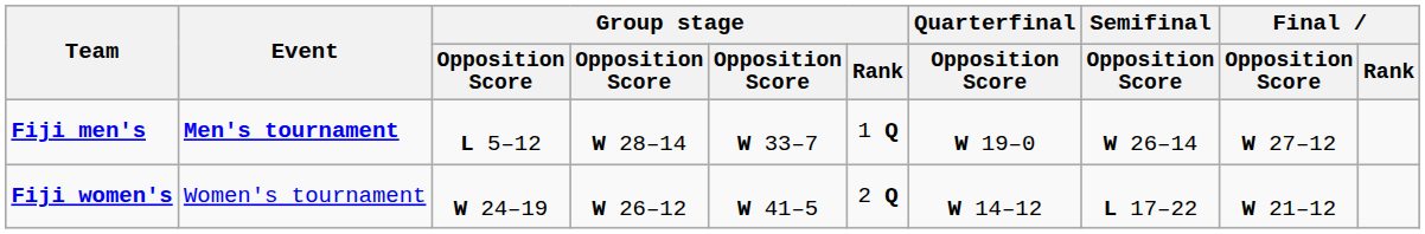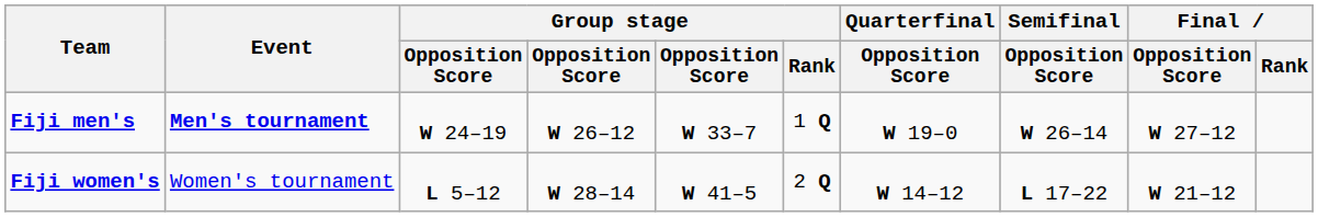 <table class=wikitable style=font-size:90%;text-align:center>
 <tr>
 <th rowspan=2>Team</th>
 <th rowspan=2>Event</th>
 <th colspan=4>Group stage</th>
 <th>Quarterfinal</th>
 <th>Semifinal</th>
 <th colspan=2>Final / </th>
 </tr>
 <tr style=font-size:95%>
 <th>Opposition<br>Score</th>
 <th>Opposition<br>Score</th>
 <th>Opposition<br>Score</th>
 <th>Rank</th>
 <th>Opposition<br>Score</th>
 <th>Opposition<br>Score</th>
 <th>Opposition<br>Score</th>
 <th>Rank</th>
 </tr>
 <tr>
 <td align=left><strong><a href='#'>Fiji men's</a></strong></td>
 <td align=left><strong><a href='#'>Men's tournament</a></strong></td>
-<td><br><strong>L</strong> 5–12</td>
-<td><br><strong>W</strong> 28–14</td>
+<td><br><strong>W</strong> 24–19</td>
+<td><br><strong>W</strong> 26–12</td>
 <td><br><strong>W</strong> 33–7</td>
 <td>1 <strong>Q</strong></td>
 <td><br><strong>W</strong> 19–0</td>
 <td><br><strong>W</strong> 26–14</td>
 <td><br><strong>W</strong> 27–12</td>
 <td></td>
 </tr>
 <tr>
 <td align=left><strong><a href='#'>Fiji women's</a></strong></td>
 <td align=left><a href='#'>Women's tournament</a></td>
-<td><br><strong>W</strong> 24–19</td>
-<td><br><strong>W</strong> 26–12</td>
+<td><br><strong>L</strong> 5–12</td>
+<td><br><strong>W</strong> 28–14</td>
 <td><br><strong>W</strong> 41–5</td>
 <td>2 <strong>Q</strong></td>
 <td><br><strong>W</strong> 14–12</td>
 <td><br><strong>L</strong> 17–22</td>
 <td><br><strong>W</strong> 21–12</td>
 <td></td>
 </tr>
 </table>
